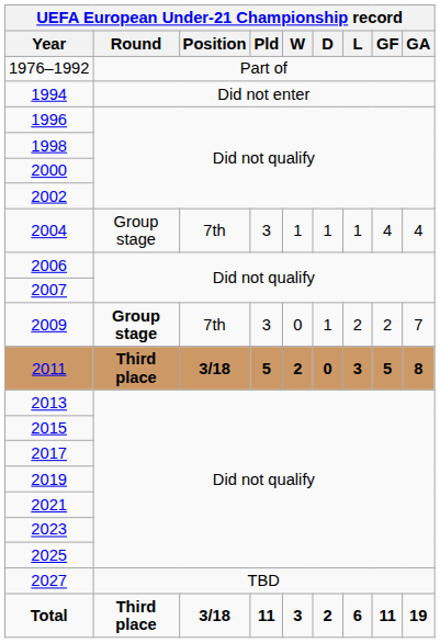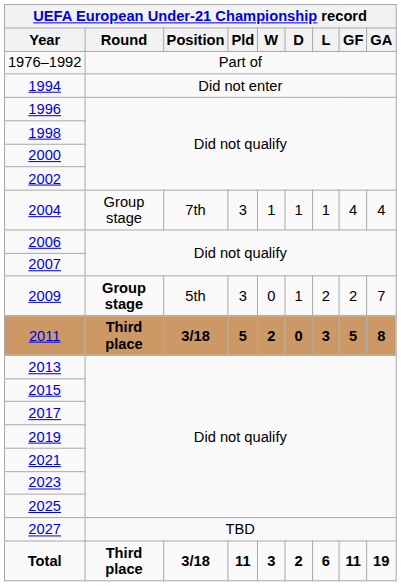 <table class="wikitable" style="text-align: center;font-size:90%;">
 <tr>
 <th colspan=9><a href='#'>UEFA European Under-21 Championship</a> record</th>
 </tr>
 <tr>
 <th>Year</th>
 <th width=70>Round</th>
 <th width=45>Position</th>
 <th width=20>Pld</th>
 <th width=20>W</th>
 <th width=20>D</th>
 <th width=20>L</th>
 <th width=20>GF</th>
 <th width=20>GA</th>
 </tr>
 <tr>
 <td>1976–1992</td>
 <td colspan=8>Part of </td>
 </tr>
 <tr>
 <td> <a href='#'>1994</a></td>
 <td colspan=8>Did not enter</td>
 </tr>
 <tr>
 <td> <a href='#'>1996</a></td>
 <td rowspan=4 colspan=8>Did not qualify</td>
 </tr>
 <tr>
 <td> <a href='#'>1998</a></td>
 </tr>
 <tr>
 <td> <a href='#'>2000</a></td>
 </tr>
 <tr>
 <td> <a href='#'>2002</a></td>
 </tr>
 <tr>
 <td> <a href='#'>2004</a></td>
 <td>Group stage</td>
 <td>7th</td>
 <td>3</td>
 <td>1</td>
 <td>1</td>
 <td>1</td>
 <td>4</td>
 <td>4</td>
 </tr>
 <tr>
 <td> <a href='#'>2006</a></td>
 <td rowspan=2 colspan=8>Did not qualify</td>
 </tr>
 <tr>
 <td> <a href='#'>2007</a></td>
 </tr>
 <tr>
 <td> <a href='#'>2009</a></td>
 <td><strong>Group stage</strong></td>
-<td>7th</td>
+<td>5th</td>
 <td>3</td>
 <td>0</td>
 <td>1</td>
 <td>2</td>
 <td>2</td>
 <td>7</td>
 </tr>
 <tr bgcolor=cc9966>
 <td> <a href='#'>2011</a></td>
 <td><strong>Third place</strong></td>
 <td><strong>3/18</strong></td>
 <td><strong>5</strong></td>
 <td><strong>2</strong></td>
 <td><strong>0</strong></td>
 <td><strong>3</strong></td>
 <td><strong>5</strong></td>
 <td><strong>8</strong></td>
 </tr>
 <tr>
 <td> <a href='#'>2013</a></td>
 <td rowspan=7 colspan=8>Did not qualify</td>
 </tr>
 <tr>
 <td> <a href='#'>2015</a></td>
 </tr>
 <tr>
 <td> <a href='#'>2017</a></td>
 </tr>
 <tr>
 <td> <a href='#'>2019</a></td>
 </tr>
 <tr>
 <td> <a href='#'>2021</a></td>
 </tr>
 <tr>
 <td> <a href='#'>2023</a></td>
 </tr>
 <tr>
 <td> <a href='#'>2025</a></td>
 </tr>
 <tr>
 <td> <a href='#'>2027</a></td>
 <td colspan=8>TBD</td>
 </tr>
 <tr>
 <td><strong>Total</strong></td>
 <td><strong>Third place</strong></td>
 <td><strong>3/18</strong></td>
 <td><strong>11</strong></td>
 <td><strong>3</strong></td>
 <td><strong>2</strong></td>
 <td><strong>6</strong></td>
 <td><strong>11</strong></td>
 <td><strong>19</strong></td>
 </tr>
 </table>
